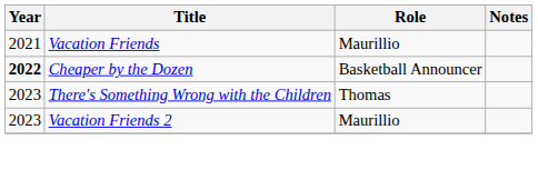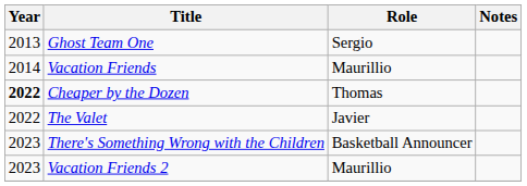 <table class="wikitable sortable">
 <tr>
 <th>Year</th>
 <th>Title</th>
 <th>Role</th>
 <th>Notes</th>
 </tr>
 <tr>
-<td>2021</td>
+<td>2013</td>
+<td><em><a href='#'>Ghost Team One</a></em></td>
+<td>Sergio</td>
+<td></td>
+</tr>
+<tr>
+<td>2014</td>
 <td><em><a href='#'>Vacation Friends</a></em></td>
 <td>Maurillio</td>
 <td></td>
 </tr>
 <tr>
 <td><strong>2022</strong></td>
 <td><em><a href='#'>Cheaper by the Dozen</a></em></td>
-<td>Basketball Announcer</td>
+<td>Thomas</td>
+<td></td>
+</tr>
+<tr>
+<td>2022</td>
+<td><em><a href='#'>The Valet</a></em></td>
+<td>Javier</td>
 <td></td>
 </tr>
 <tr>
 <td>2023</td>
 <td><em><a href='#'>There's Something Wrong with the Children</a></em></td>
-<td>Thomas</td>
+<td>Basketball Announcer</td>
 <td></td>
 </tr>
 <tr>
 <td>2023</td>
 <td><em><a href='#'>Vacation Friends 2</a></em></td>
 <td>Maurillio</td>
 <td></td>
 </tr>
 <tr>
 </tr>
 </table>
